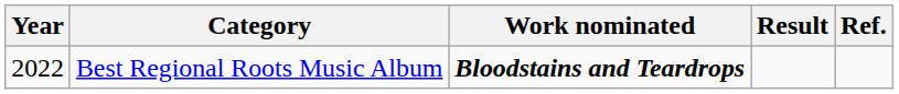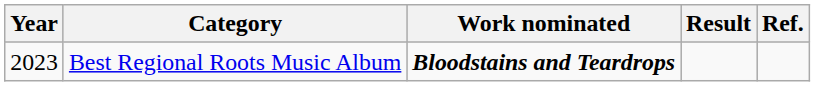 <table class="wikitable">
 <tr>
 <th>Year</th>
 <th>Category</th>
 <th>Work nominated</th>
 <th>Result</th>
 <th>Ref.</th>
 </tr>
 <tr>
-<td>2022</td>
+<td>2023</td>
 <td><a href='#'>Best Regional Roots Music Album</a></td>
 <td><strong><em>Bloodstains and Teardrops</em></strong></td>
 <td></td>
 <td></td>
 </tr>
 </table>
